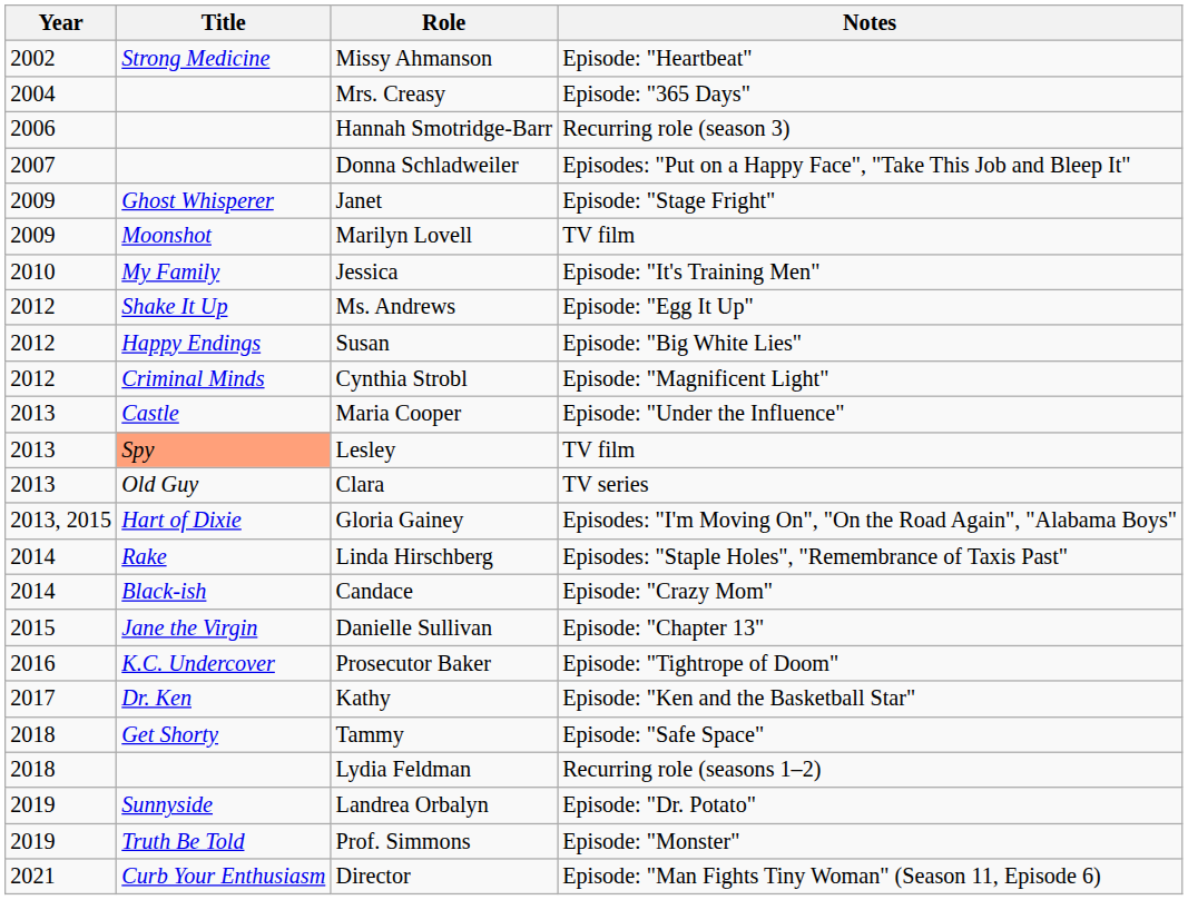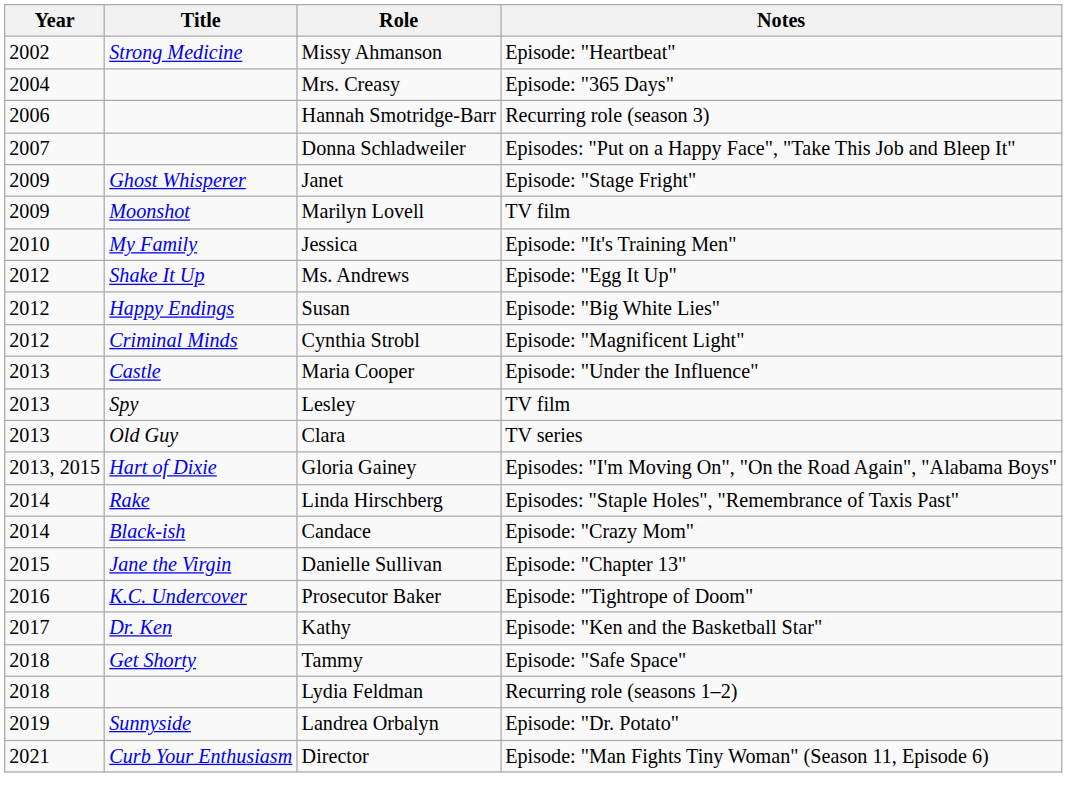 <table class="wikitable sortable">
 <tr>
 <th>Year</th>
 <th>Title</th>
 <th>Role</th>
 <th class="unsortable">Notes</th>
 </tr>
 <tr>
 <td>2002</td>
 <td><em><a href='#'>Strong Medicine</a></em></td>
 <td>Missy Ahmanson</td>
 <td>Episode: "Heartbeat"</td>
 </tr>
 <tr>
 <td>2004</td>
 <td><em></em></td>
 <td>Mrs. Creasy</td>
 <td>Episode: "365 Days"</td>
 </tr>
 <tr>
 <td>2006</td>
 <td><em></em></td>
 <td>Hannah Smotridge-Barr</td>
 <td>Recurring role (season 3)</td>
 </tr>
 <tr>
 <td>2007</td>
 <td><em></em></td>
 <td>Donna Schladweiler</td>
 <td>Episodes: "Put on a Happy Face", "Take This Job and Bleep It"</td>
 </tr>
 <tr>
 <td>2009</td>
 <td><em><a href='#'>Ghost Whisperer</a></em></td>
 <td>Janet</td>
 <td>Episode: "Stage Fright"</td>
 </tr>
 <tr>
 <td>2009</td>
 <td><em><a href='#'>Moonshot</a></em></td>
 <td>Marilyn Lovell</td>
 <td>TV film</td>
 </tr>
 <tr>
 <td>2010</td>
 <td><em><a href='#'>My Family</a></em></td>
 <td>Jessica</td>
 <td>Episode: "It's Training Men"</td>
 </tr>
 <tr>
 <td>2012</td>
 <td><em><a href='#'>Shake It Up</a></em></td>
 <td>Ms. Andrews</td>
 <td>Episode: "Egg It Up"</td>
 </tr>
 <tr>
 <td>2012</td>
 <td><em><a href='#'>Happy Endings</a></em></td>
 <td>Susan</td>
 <td>Episode: "Big White Lies"</td>
 </tr>
 <tr>
 <td>2012</td>
 <td><em><a href='#'>Criminal Minds</a></em></td>
 <td>Cynthia Strobl</td>
 <td>Episode: "Magnificent Light"</td>
 </tr>
 <tr>
 <td>2013</td>
 <td><em><a href='#'>Castle</a></em></td>
 <td>Maria Cooper</td>
 <td>Episode: "Under the Influence"</td>
 </tr>
 <tr>
 <td>2013</td>
-<td style="background: lightsalmon;"><em>Spy</em></td>
+<td><em>Spy</em></td>
 <td>Lesley</td>
 <td>TV film</td>
 </tr>
 <tr>
 <td>2013</td>
 <td><em>Old Guy</em></td>
 <td>Clara</td>
 <td>TV series</td>
 </tr>
 <tr>
 <td>2013, 2015</td>
 <td><em><a href='#'>Hart of Dixie</a></em></td>
 <td>Gloria Gainey</td>
 <td>Episodes: "I'm Moving On", "On the Road Again", "Alabama Boys"</td>
 </tr>
 <tr>
 <td>2014</td>
 <td><em><a href='#'>Rake</a></em></td>
 <td>Linda Hirschberg</td>
 <td>Episodes: "Staple Holes", "Remembrance of Taxis Past"</td>
 </tr>
 <tr>
 <td>2014</td>
 <td><em><a href='#'>Black-ish</a></em></td>
 <td>Candace</td>
 <td>Episode: "Crazy Mom"</td>
 </tr>
 <tr>
 <td>2015</td>
 <td><em><a href='#'>Jane the Virgin</a></em></td>
 <td>Danielle Sullivan</td>
 <td>Episode: "Chapter 13"</td>
 </tr>
 <tr>
 <td>2016</td>
 <td><em><a href='#'>K.C. Undercover</a></em></td>
 <td>Prosecutor Baker</td>
 <td>Episode: "Tightrope of Doom"</td>
 </tr>
 <tr>
 <td>2017</td>
 <td><em><a href='#'>Dr. Ken</a></em></td>
 <td>Kathy</td>
 <td>Episode: "Ken and the Basketball Star"</td>
 </tr>
 <tr>
 <td>2018</td>
 <td><em><a href='#'>Get Shorty</a></em></td>
 <td>Tammy</td>
 <td>Episode: "Safe Space"</td>
 </tr>
 <tr>
 <td>2018</td>
 <td><em></em></td>
 <td>Lydia Feldman</td>
 <td>Recurring role (seasons 1–2)</td>
 </tr>
 <tr>
 <td>2019</td>
 <td><em><a href='#'>Sunnyside</a></em></td>
 <td>Landrea Orbalyn</td>
 <td>Episode: "Dr. Potato"</td>
 </tr>
 <tr>
-<td>2019</td>
-<td><em><a href='#'>Truth Be Told</a></em></td>
-<td>Prof. Simmons</td>
-<td>Episode: "Monster"</td>
-</tr>
-<tr>
 <td>2021</td>
 <td><em><a href='#'>Curb Your Enthusiasm</a></em></td>
 <td>Director</td>
 <td>Episode: "Man Fights Tiny Woman" (Season 11, Episode 6)</td>
 </tr>
 </table>
